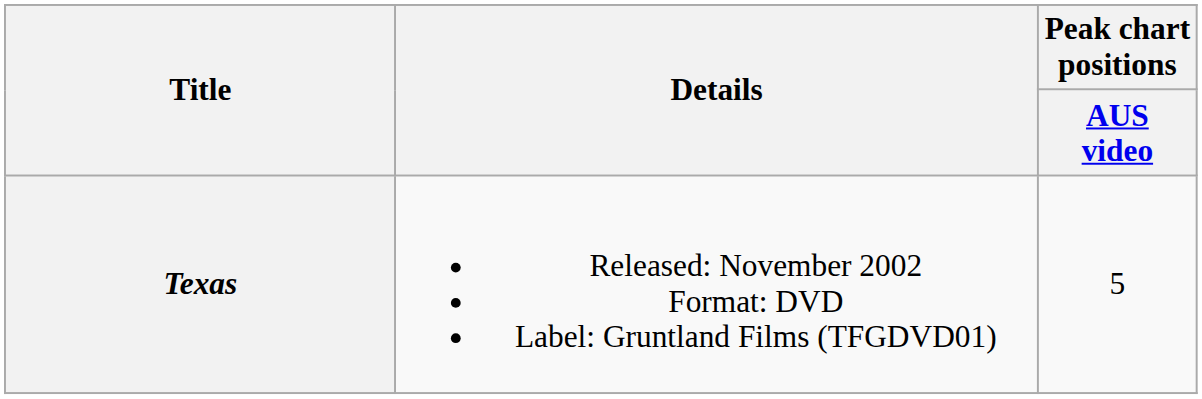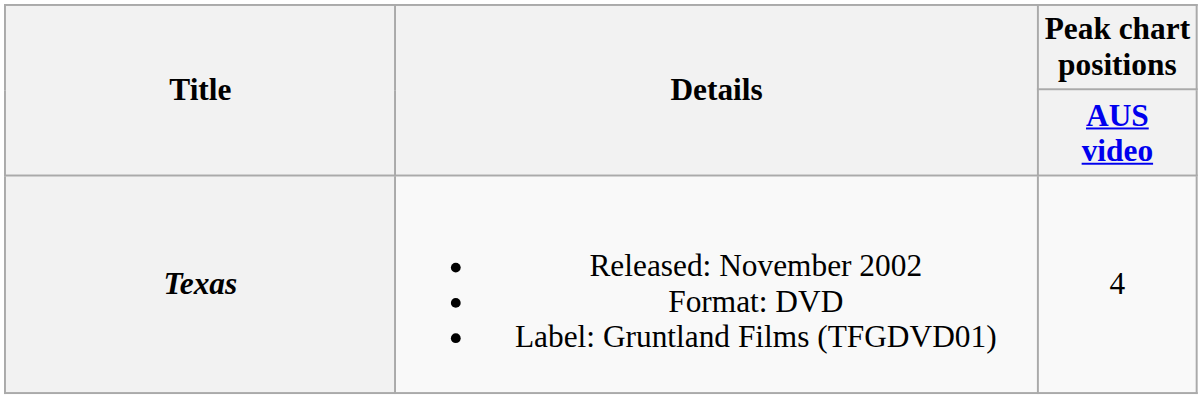 <table class="wikitable plainrowheaders" style="text-align:center;" border="1">
 <tr>
 <th scope="col" rowspan="2" style="width:12em;">Title</th>
 <th scope="col" rowspan="2" style="width:20em;">Details</th>
 <th scope="col" colspan="1">Peak chart<br>positions</th>
 </tr>
 <tr>
 <th scope="col" style="text-align:center;"><a href='#'>AUS<br>video</a><br></th>
 </tr>
 <tr>
 <th scope="row"><em>Texas</em></th>
 <td><br><ul><li>Released: November 2002</li><li>Format: DVD</li><li>Label: Gruntland Films (TFGDVD01)</li></ul></td>
-<td align="center">5</td>
+<td align="center">4</td>
 </tr>
 </table>
